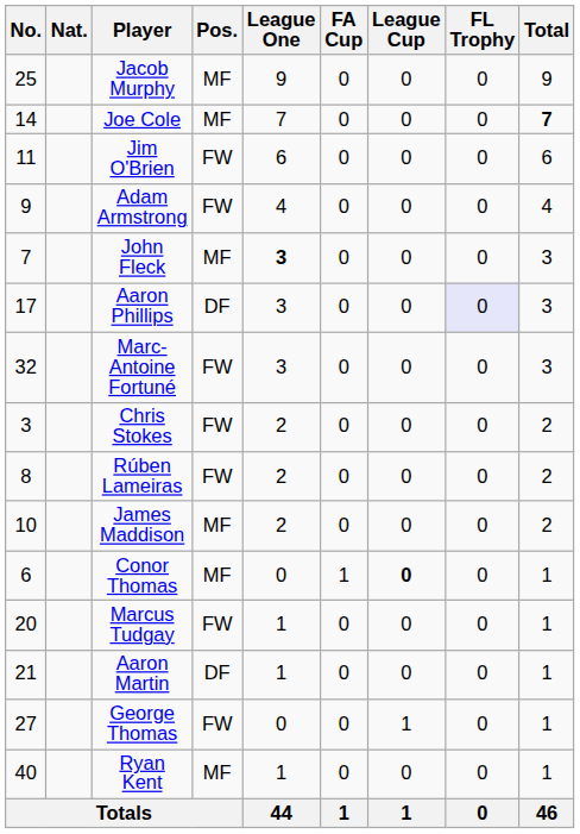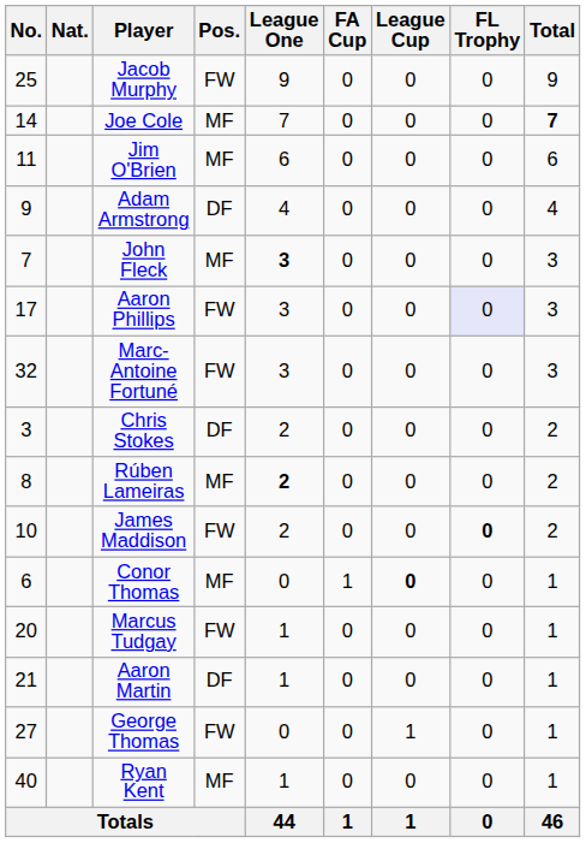 <table class="wikitable sortable alternance" style="font-size:85%; text-align:center; line-height:14px; width:60%;">
 <tr>
 <th>No.</th>
 <th>Nat.</th>
 <th>Player</th>
 <th>Pos.</th>
 <th>League One</th>
 <th>FA Cup</th>
 <th>League Cup</th>
 <th>FL Trophy</th>
 <th>Total</th>
 </tr>
 <tr>
 <td>25</td>
 <td></td>
 <td><a href='#'>Jacob Murphy</a></td>
-<td>MF</td>
+<td>FW</td>
 <td>9</td>
 <td>0</td>
 <td>0</td>
 <td>0</td>
 <td>9</td>
 </tr>
 <tr>
 <td>14</td>
 <td></td>
 <td><a href='#'>Joe Cole</a></td>
 <td>MF</td>
 <td>7</td>
 <td>0</td>
 <td>0</td>
 <td>0</td>
 <td><strong>7</strong></td>
 </tr>
 <tr>
 <td>11</td>
 <td></td>
 <td><a href='#'>Jim O'Brien</a></td>
-<td>FW</td>
+<td>MF</td>
 <td>6</td>
 <td>0</td>
 <td>0</td>
 <td>0</td>
 <td>6</td>
 </tr>
 <tr>
 <td>9</td>
 <td></td>
 <td><a href='#'>Adam Armstrong</a></td>
-<td>FW</td>
+<td>DF</td>
 <td>4</td>
 <td>0</td>
 <td>0</td>
 <td>0</td>
 <td>4</td>
 </tr>
 <tr>
 <td>7</td>
 <td></td>
 <td><a href='#'>John Fleck</a></td>
 <td>MF</td>
 <td><strong>3</strong></td>
 <td>0</td>
 <td>0</td>
 <td>0</td>
 <td>3</td>
 </tr>
 <tr>
 <td>17</td>
 <td></td>
 <td><a href='#'>Aaron Phillips</a></td>
-<td>DF</td>
+<td>FW</td>
 <td>3</td>
 <td>0</td>
 <td>0</td>
 <td style="background: lavender;">0</td>
 <td>3</td>
 </tr>
 <tr>
 <td>32</td>
 <td></td>
 <td><a href='#'>Marc-Antoine Fortuné</a></td>
 <td>FW</td>
 <td>3</td>
 <td>0</td>
 <td>0</td>
 <td>0</td>
 <td>3</td>
 </tr>
 <tr>
 <td>3</td>
 <td></td>
 <td><a href='#'>Chris Stokes</a></td>
-<td>FW</td>
+<td>DF</td>
 <td>2</td>
 <td>0</td>
 <td>0</td>
 <td>0</td>
 <td>2</td>
 </tr>
 <tr>
 <td>8</td>
 <td></td>
 <td><a href='#'>Rúben Lameiras</a></td>
-<td>FW</td>
-<td>2</td>
+<td>MF</td>
+<td><strong>2</strong></td>
 <td>0</td>
 <td>0</td>
 <td>0</td>
 <td>2</td>
 </tr>
 <tr>
 <td>10</td>
 <td></td>
 <td><a href='#'>James Maddison</a></td>
-<td>MF</td>
+<td>FW</td>
 <td>2</td>
 <td>0</td>
 <td>0</td>
-<td>0</td>
+<td><strong>0</strong></td>
 <td>2</td>
 </tr>
 <tr>
 <td>6</td>
 <td></td>
 <td><a href='#'>Conor Thomas</a></td>
 <td>MF</td>
 <td>0</td>
 <td>1</td>
 <td><strong>0</strong></td>
 <td>0</td>
 <td>1</td>
 </tr>
 <tr>
 <td>20</td>
 <td></td>
 <td><a href='#'>Marcus Tudgay</a></td>
 <td>FW</td>
 <td>1</td>
 <td>0</td>
 <td>0</td>
 <td>0</td>
 <td>1</td>
 </tr>
 <tr>
 <td>21</td>
 <td></td>
 <td><a href='#'>Aaron Martin</a></td>
 <td>DF</td>
 <td>1</td>
 <td>0</td>
 <td>0</td>
 <td>0</td>
 <td>1</td>
 </tr>
 <tr>
 <td>27</td>
 <td></td>
 <td><a href='#'>George Thomas</a></td>
 <td>FW</td>
 <td>0</td>
 <td>0</td>
 <td>1</td>
 <td>0</td>
 <td>1</td>
 </tr>
 <tr>
 <td>40</td>
 <td></td>
 <td><a href='#'>Ryan Kent</a></td>
 <td>MF</td>
 <td>1</td>
 <td>0</td>
 <td>0</td>
 <td>0</td>
 <td>1</td>
 </tr>
 <tr class="sortbottom">
 <th colspan="4">Totals</th>
 <th>44</th>
 <th>1</th>
 <th>1</th>
 <th>0</th>
 <th>46</th>
 </tr>
 </table>
